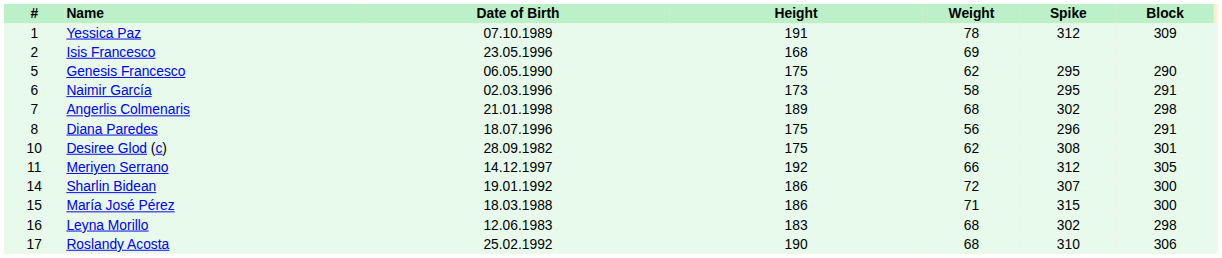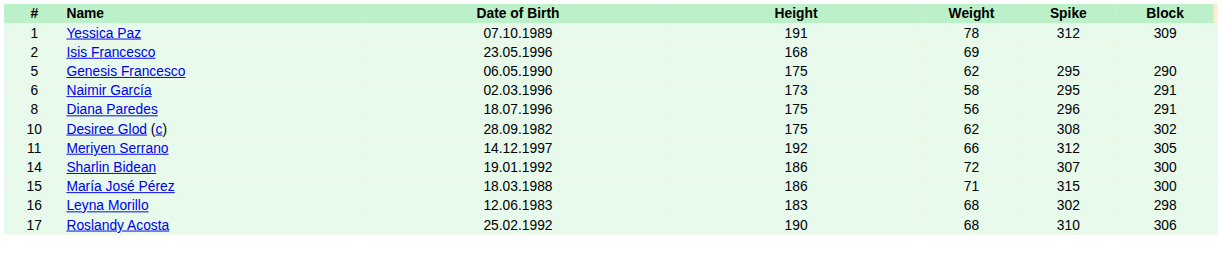 <table border=0 cellpadding=2 cellspacing=0  |- bgcolor=#FFECCE style="text-align:center; font-size:90%;" width=100%>
 <tr bgcolor=#BBF0C9>
 <th width=5%>#</th>
 <th width=25% align=left>Name</th>
 <th width=25%>Date of Birth</th>
 <th width=21%>Height</th>
 <th width=8%>Weight</th>
 <th width=8%>Spike</th>
 <th width=8%>Block</th>
 </tr>
 <tr bgcolor=#E7FAEC>
 <td>1</td>
 <td align=left><a href='#'>Yessica Paz</a></td>
 <td>07.10.1989</td>
 <td>191</td>
 <td>78</td>
 <td>312</td>
 <td>309</td>
 <td></td>
 </tr>
 <tr bgcolor=#E7FAEC>
 <td>2</td>
 <td align=left><a href='#'>Isis Francesco</a></td>
 <td>23.05.1996</td>
 <td>168</td>
 <td>69</td>
 <td></td>
 <td></td>
 <td></td>
 </tr>
 <tr bgcolor=#E7FAEC>
 <td>5</td>
 <td align=left><a href='#'>Genesis Francesco</a></td>
 <td>06.05.1990</td>
 <td>175</td>
 <td>62</td>
 <td>295</td>
 <td>290</td>
 <td></td>
 </tr>
 <tr bgcolor=#E7FAEC>
 <td>6</td>
 <td align=left><a href='#'>Naimir García</a></td>
 <td>02.03.1996</td>
 <td>173</td>
 <td>58</td>
 <td>295</td>
 <td>291</td>
 <td></td>
 </tr>
 <tr bgcolor=#E7FAEC>
-<td>7</td>
-<td align=left><a href='#'>Angerlis Colmenaris</a></td>
-<td>21.01.1998</td>
-<td>189</td>
-<td>68</td>
-<td>302</td>
-<td>298</td>
-<td></td>
-</tr>
-<tr bgcolor=#E7FAEC>
 <td>8</td>
 <td align=left><a href='#'>Diana Paredes</a></td>
 <td>18.07.1996</td>
 <td>175</td>
 <td>56</td>
 <td>296</td>
 <td>291</td>
 <td></td>
 </tr>
 <tr bgcolor=#E7FAEC>
 <td>10</td>
 <td align=left><a href='#'>Desiree Glod</a> (<a href='#'>c</a>)</td>
 <td>28.09.1982</td>
 <td>175</td>
 <td>62</td>
 <td>308</td>
-<td>301</td>
+<td>302</td>
 <td></td>
 </tr>
 <tr bgcolor=#E7FAEC>
 <td>11</td>
 <td align=left><a href='#'>Meriyen Serrano</a></td>
 <td>14.12.1997</td>
 <td>192</td>
 <td>66</td>
 <td>312</td>
 <td>305</td>
 <td></td>
 </tr>
 <tr bgcolor=#E7FAEC>
 <td>14</td>
 <td align=left><a href='#'>Sharlin Bidean</a></td>
 <td>19.01.1992</td>
 <td>186</td>
 <td>72</td>
 <td>307</td>
 <td>300</td>
 <td></td>
 </tr>
 <tr bgcolor=#E7FAEC>
 <td>15</td>
 <td align=left><a href='#'>María José Pérez</a></td>
 <td>18.03.1988</td>
 <td>186</td>
 <td>71</td>
 <td>315</td>
 <td>300</td>
 <td></td>
 </tr>
 <tr bgcolor=#E7FAEC>
 <td>16</td>
 <td align=left><a href='#'>Leyna Morillo</a></td>
 <td>12.06.1983</td>
 <td>183</td>
 <td>68</td>
 <td>302</td>
 <td>298</td>
 <td></td>
 </tr>
 <tr bgcolor=#E7FAEC>
 <td>17</td>
 <td align=left><a href='#'>Roslandy Acosta</a></td>
 <td>25.02.1992</td>
 <td>190</td>
 <td>68</td>
 <td>310</td>
 <td>306</td>
 <td></td>
 </tr>
 </table>
